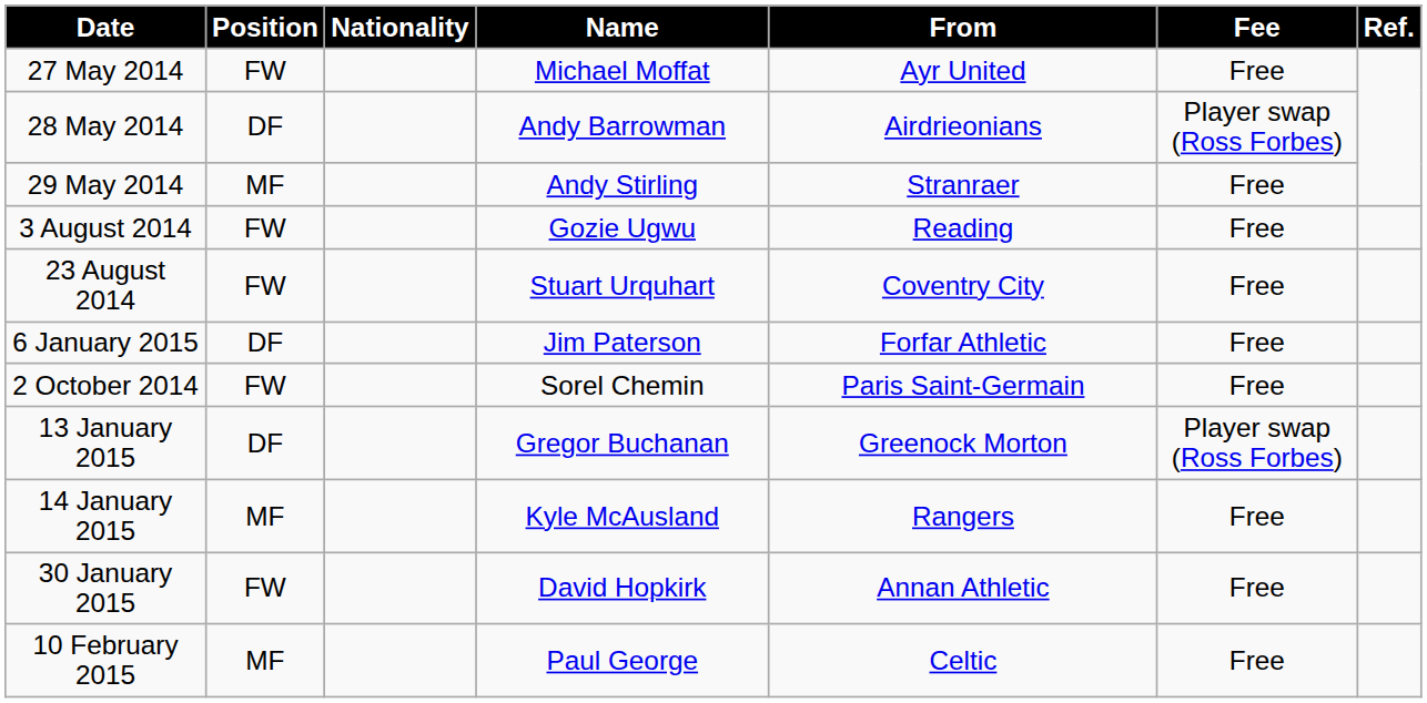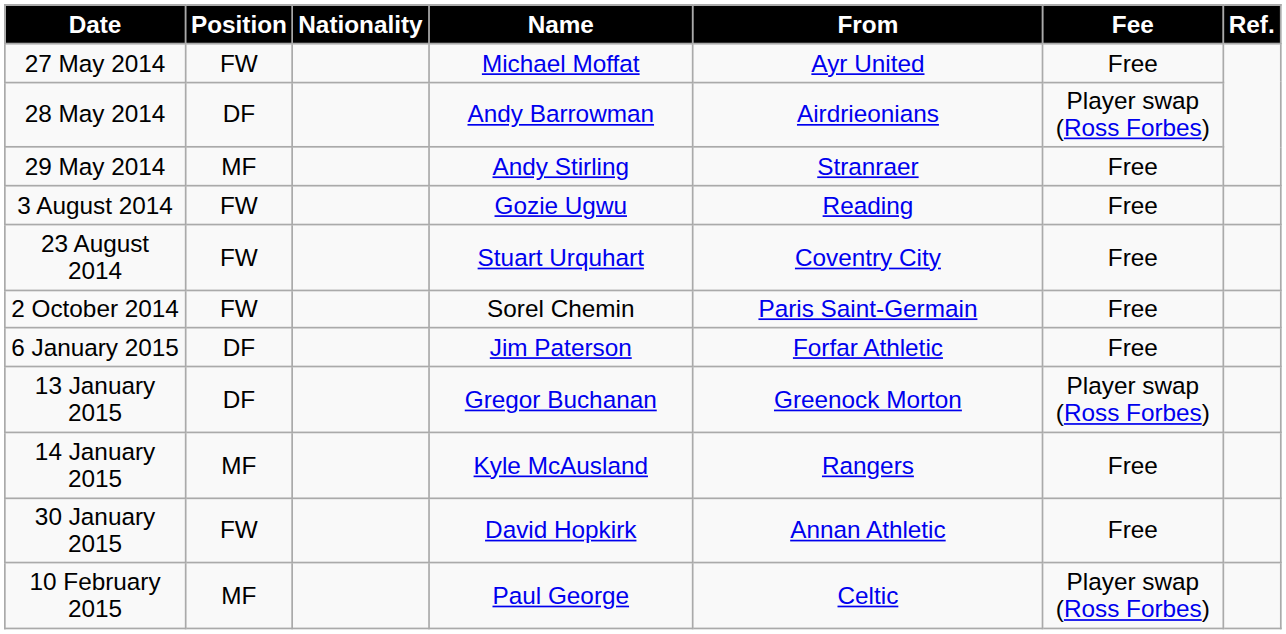 <table class="wikitable"  style="text-align:center; font-size:90%; ">
 <tr>
 <th style="background:#000000; color:#FFFFFF; width:100px;">Date</th>
 <th style="background:#000000; color:#FFFFFF; width:50px;">Position</th>
 <th style="background:#000000; color:#FFFFFF; width:50px;">Nationality</th>
 <th style="background:#000000; color:#FFFFFF; width:150px;">Name</th>
 <th style="background:#000000; color:#FFFFFF; width:200px;">From</th>
 <th style="background:#000000; color:#FFFFFF; width:100px;">Fee</th>
 <th style="background:#000000; color:#FFFFFF; width:25px;">Ref.</th>
 </tr>
 <tr>
 <td>27 May 2014</td>
 <td>FW</td>
 <td></td>
 <td><a href='#'>Michael Moffat</a></td>
 <td><a href='#'>Ayr United</a></td>
 <td>Free</td>
 <td rowspan="3" valign="center"></td>
 </tr>
 <tr>
 <td>28 May 2014</td>
 <td>DF</td>
 <td></td>
 <td><a href='#'>Andy Barrowman</a></td>
 <td><a href='#'>Airdrieonians</a></td>
 <td>Player swap<br>(<a href='#'>Ross Forbes</a>)</td>
 </tr>
 <tr>
 <td>29 May 2014</td>
 <td>MF</td>
 <td></td>
 <td><a href='#'>Andy Stirling</a></td>
 <td><a href='#'>Stranraer</a></td>
 <td>Free</td>
 </tr>
 <tr>
 <td>3 August 2014</td>
 <td>FW</td>
 <td></td>
 <td><a href='#'>Gozie Ugwu</a></td>
 <td> <a href='#'>Reading</a></td>
 <td>Free</td>
 <td></td>
 </tr>
 <tr>
 <td>23 August 2014</td>
 <td>FW</td>
 <td></td>
 <td><a href='#'>Stuart Urquhart</a></td>
 <td> <a href='#'>Coventry City</a></td>
 <td>Free</td>
 <td></td>
 </tr>
 <tr>
+<td>2 October 2014</td>
+<td>FW</td>
+<td></td>
+<td>Sorel Chemin</td>
+<td> <a href='#'>Paris Saint-Germain</a></td>
+<td>Free</td>
+<td></td>
+</tr>
+<tr>
 <td>6 January 2015</td>
 <td>DF</td>
 <td></td>
 <td><a href='#'>Jim Paterson</a></td>
 <td><a href='#'>Forfar Athletic</a></td>
-<td>Free</td>
-<td></td>
-</tr>
-<tr>
-<td>2 October 2014</td>
-<td>FW</td>
-<td></td>
-<td>Sorel Chemin</td>
-<td> <a href='#'>Paris Saint-Germain</a></td>
 <td>Free</td>
 <td></td>
 </tr>
 <tr>
 <td>13 January 2015</td>
 <td>DF</td>
 <td></td>
 <td><a href='#'>Gregor Buchanan</a></td>
 <td><a href='#'>Greenock Morton</a></td>
 <td>Player swap<br>(<a href='#'>Ross Forbes</a>)</td>
 <td></td>
 </tr>
 <tr>
 <td>14 January 2015</td>
 <td>MF</td>
 <td></td>
 <td><a href='#'>Kyle McAusland</a></td>
 <td><a href='#'>Rangers</a></td>
 <td>Free</td>
 <td></td>
 </tr>
 <tr>
 <td>30 January 2015</td>
 <td>FW</td>
 <td></td>
 <td><a href='#'>David Hopkirk</a></td>
 <td><a href='#'>Annan Athletic</a></td>
 <td>Free</td>
 <td></td>
 </tr>
 <tr>
 <td>10 February 2015</td>
 <td>MF</td>
 <td></td>
 <td><a href='#'>Paul George</a></td>
 <td><a href='#'>Celtic</a></td>
-<td>Free</td>
+<td>Player swap<br>(<a href='#'>Ross Forbes</a>)</td>
 <td></td>
 </tr>
 </table>
